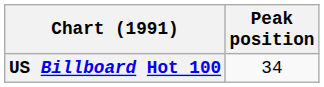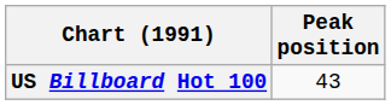 <table class="wikitable sortable plainrowheaders" style="text-align:center">
 <tr>
 <th>Chart (1991)</th>
 <th>Peak<br>position</th>
 </tr>
 <tr>
 <th scope="row">US <em><a href='#'>Billboard</a></em> <a href='#'>Hot 100</a></th>
-<td align="center">34</td>
+<td align="center">43</td>
 </tr>
 </table>
